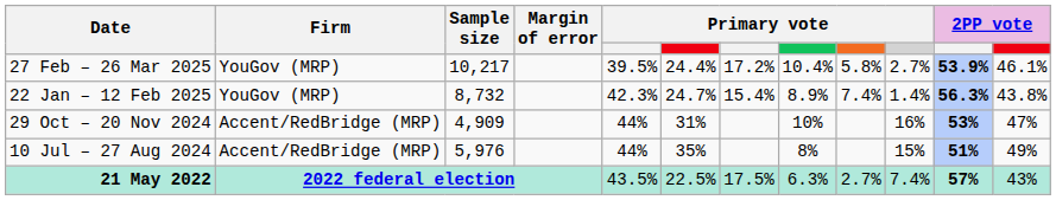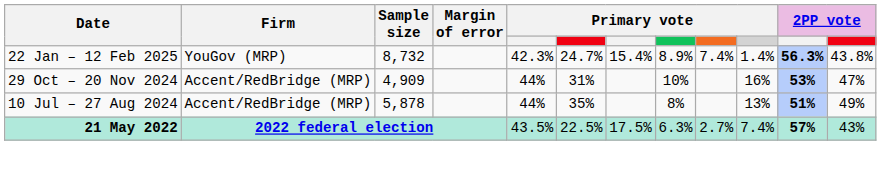 <table class="nowrap wikitable tpl-blanktable" style=text-align:center;font-size:90%>
 <tr>
 <th rowspan=2>Date</th>
 <th rowspan=2>Firm</th>
 <th rowspan=2>Sample<br>size</th>
 <th rowspan=2>Margin<br>of error</th>
 <th colspan=6>Primary vote</th>
 <th colspan=2 class=unsortable style=background:#ebbce3><a href='#'>2PP vote</a></th>
 </tr>
 <tr>
 <th class="unsortable" style=background:></th>
 <th class="unsortable" style="background:#F00011"></th>
 <th class=unsortable style=background:></th>
 <th class=unsortable style=background:#10C25B></th>
 <th class=unsortable style=background:#f36c21></th>
 <th class=unsortable style=background:lightgray></th>
 <th class="unsortable" style=background:></th>
 <th class="unsortable" style="background:#F00011"></th>
-</tr>
-<tr>
-<td align=right>27 Feb – 26 Mar 2025</td>
-<td align=left>YouGov (MRP)</td>
-<td>10,217</td>
-<td></td>
-<td>39.5%</td>
-<td>24.4%</td>
-<td>17.2%</td>
-<td>10.4%</td>
-<td>5.8%</td>
-<td>2.7%</td>
-<th style="background:#B6CDFB">53.9%</th>
-<td>46.1%</td>
 </tr>
 <tr>
 <td align=right>22 Jan – 12 Feb 2025</td>
 <td align=left>YouGov (MRP)</td>
 <td>8,732</td>
 <td></td>
 <td>42.3%</td>
 <td>24.7%</td>
 <td>15.4%</td>
 <td>8.9%</td>
 <td>7.4%</td>
 <td>1.4%</td>
 <th style="background:#B6CDFB">56.3%</th>
 <td>43.8%</td>
 </tr>
 <tr>
 <td align=right>29 Oct – 20 Nov 2024</td>
 <td align=left>Accent/RedBridge (MRP)</td>
 <td>4,909</td>
 <td></td>
 <td>44%</td>
 <td>31%</td>
 <td></td>
 <td>10%</td>
 <td></td>
 <td>16%</td>
 <th style="background:#B6CDFB">53%</th>
 <td>47%</td>
 </tr>
 <tr>
 <td align=right>10 Jul – 27 Aug 2024</td>
 <td align=left>Accent/RedBridge (MRP)</td>
-<td>5,976</td>
+<td>5,878</td>
 <td></td>
 <td>44%</td>
 <td>35%</td>
 <td></td>
 <td>8%</td>
 <td></td>
-<td>15%</td>
+<td>13%</td>
 <th style="background:#B6CDFB">51%</th>
 <td>49%</td>
 </tr>
 <tr style="background:#b0e9db">
 <td style="text-align:right" data-sort-value="21-May-2022"><strong>21 May 2022</strong></td>
 <td colspan="3" style="text-align:center"><strong><a href='#'>2022 federal election</a></strong></td>
 <td>43.5%</td>
 <td>22.5%</td>
 <td>17.5%</td>
 <td>6.3%</td>
 <td>2.7%</td>
 <td>7.4%</td>
 <td><strong>57%</strong></td>
 <td>43%</td>
 </tr>
 </table>
